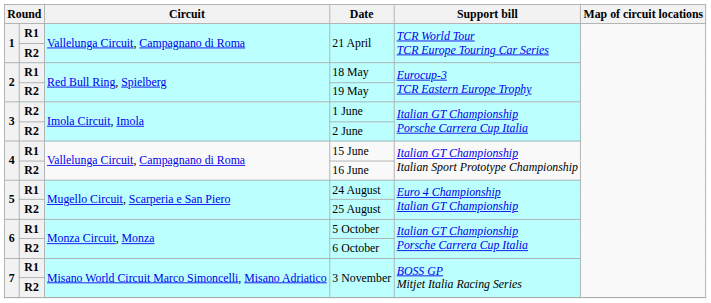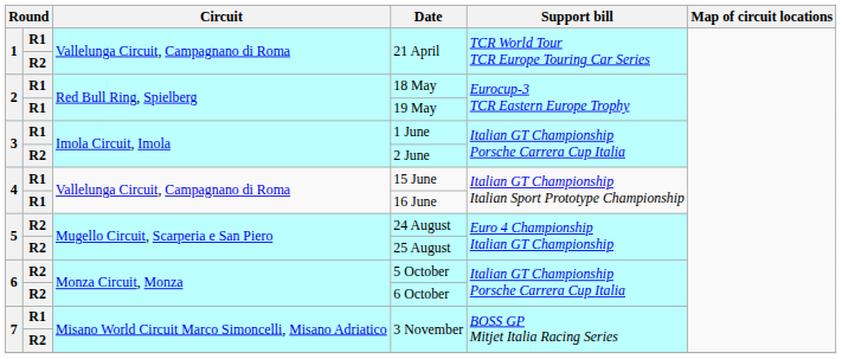 <table class="wikitable" style="font-size:85%">
 <tr>
 <th colspan="2">Round</th>
 <th>Circuit</th>
 <th>Date</th>
 <th>Support bill</th>
 <th>Map of circuit locations</th>
 </tr>
 <tr>
 <th rowspan="2">1</th>
 <th>R1</th>
 <td rowspan="2"  style="background:#bbffff;"> <a href='#'>Vallelunga Circuit</a>, <a href='#'>Campagnano di Roma</a></td>
 <td rowspan="2" nowrap=""  style="background:#bbffff;">21 April</td>
 <td rowspan="2"  style="background:#bbffff;"><em><a href='#'>TCR World Tour</a><br><a href='#'>TCR Europe Touring Car Series</a></em></td>
 <td rowspan="14"></td>
 </tr>
 <tr>
 <th>R2</th>
 </tr>
 <tr style="background:#bbffff;">
 <th rowspan="2">2</th>
 <th>R1</th>
 <td rowspan="2"> <a href='#'>Red Bull Ring</a>, <a href='#'>Spielberg</a></td>
 <td>18 May</td>
 <td rowspan="2"><em><a href='#'>Eurocup-3</a><br><a href='#'>TCR Eastern Europe Trophy</a></em></td>
 </tr>
 <tr>
-<th>R2</th>
+<th>R1</th>
 <td style="background:#bbffff;">19 May</td>
 </tr>
 <tr style="background:#bbffff;">
 <th rowspan="2">3</th>
-<th>R2</th>
+<th>R1</th>
 <td rowspan="2"> <a href='#'>Imola Circuit</a>, <a href='#'>Imola</a></td>
 <td style="background:#bbffff;">1 June</td>
 <td rowspan="2"><em><a href='#'>Italian GT Championship</a></em><br><em><a href='#'>Porsche Carrera Cup Italia</a></em></td>
 </tr>
 <tr>
 <th>R2</th>
 <td style="background:#bbffff;">2 June</td>
 </tr>
 <tr>
 <th rowspan="2">4</th>
 <th>R1</th>
 <td rowspan="2"> <a href='#'>Vallelunga Circuit</a>, <a href='#'>Campagnano di Roma</a></td>
 <td nowrap="">15 June</td>
 <td rowspan="2"><em><a href='#'>Italian GT Championship</a><br>Italian Sport Prototype Championship</em></td>
 </tr>
 <tr>
-<th>R2</th>
+<th>R1</th>
 <td>16 June</td>
 </tr>
 <tr style="background:#bbffff;">
 <th rowspan="2">5</th>
-<th>R1</th>
+<th>R2</th>
 <td rowspan="2"> <a href='#'>Mugello Circuit</a>, <a href='#'>Scarperia e San Piero</a></td>
 <td>24 August</td>
 <td rowspan="2"><em><a href='#'>Euro 4 Championship</a><br><a href='#'>Italian GT Championship</a></em></td>
 </tr>
 <tr>
 <th>R2</th>
 <td style="background:#bbffff;">25 August</td>
 </tr>
 <tr style="background:#bbffff;">
 <th rowspan="2">6</th>
-<th>R1</th>
+<th>R2</th>
 <td rowspan="2"> <a href='#'>Monza Circuit</a>, <a href='#'>Monza</a></td>
 <td>5 October</td>
 <td rowspan="2"><em><a href='#'>Italian GT Championship</a></em><br><em><a href='#'>Porsche Carrera Cup Italia</a></em></td>
 </tr>
 <tr>
 <th>R2</th>
 <td style="background:#bbffff;">6 October</td>
 </tr>
 <tr style="background:#bbffff;">
 <th rowspan="2">7</th>
 <th>R1</th>
 <td rowspan="2"> <a href='#'>Misano World Circuit Marco Simoncelli</a>, <a href='#'>Misano Adriatico</a></td>
 <td rowspan="2">3 November</td>
 <td rowspan="2"><em><a href='#'>BOSS GP</a><br>Mitjet Italia Racing Series</em></td>
 </tr>
 <tr>
 <th>R2</th>
 </tr>
 <tr>
 </tr>
 </table>
